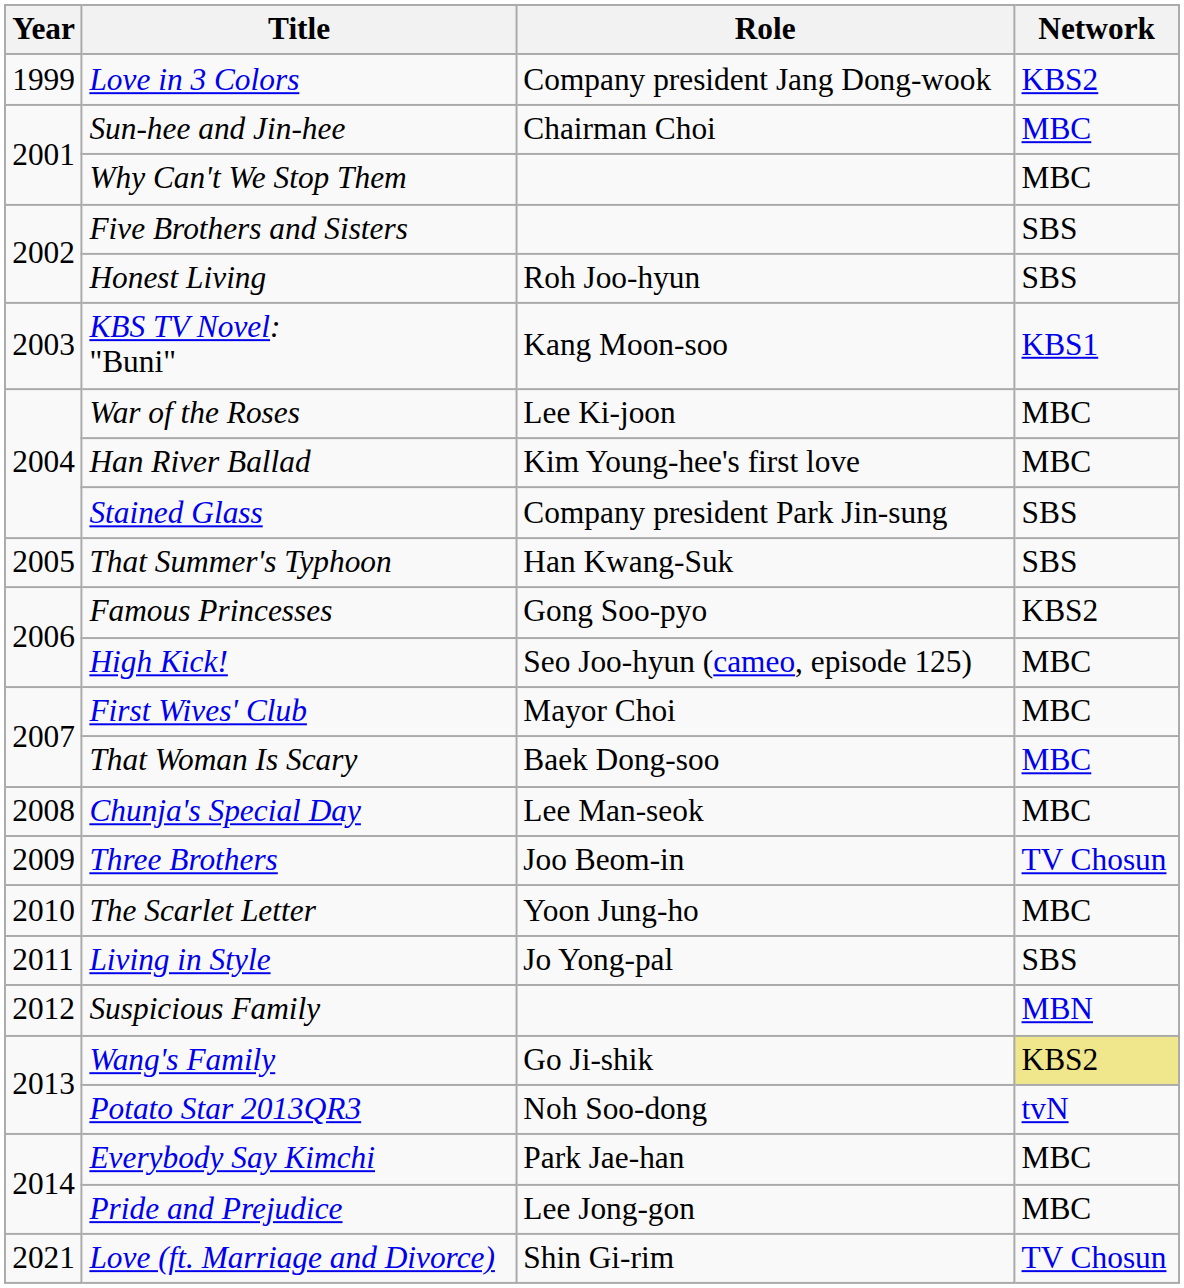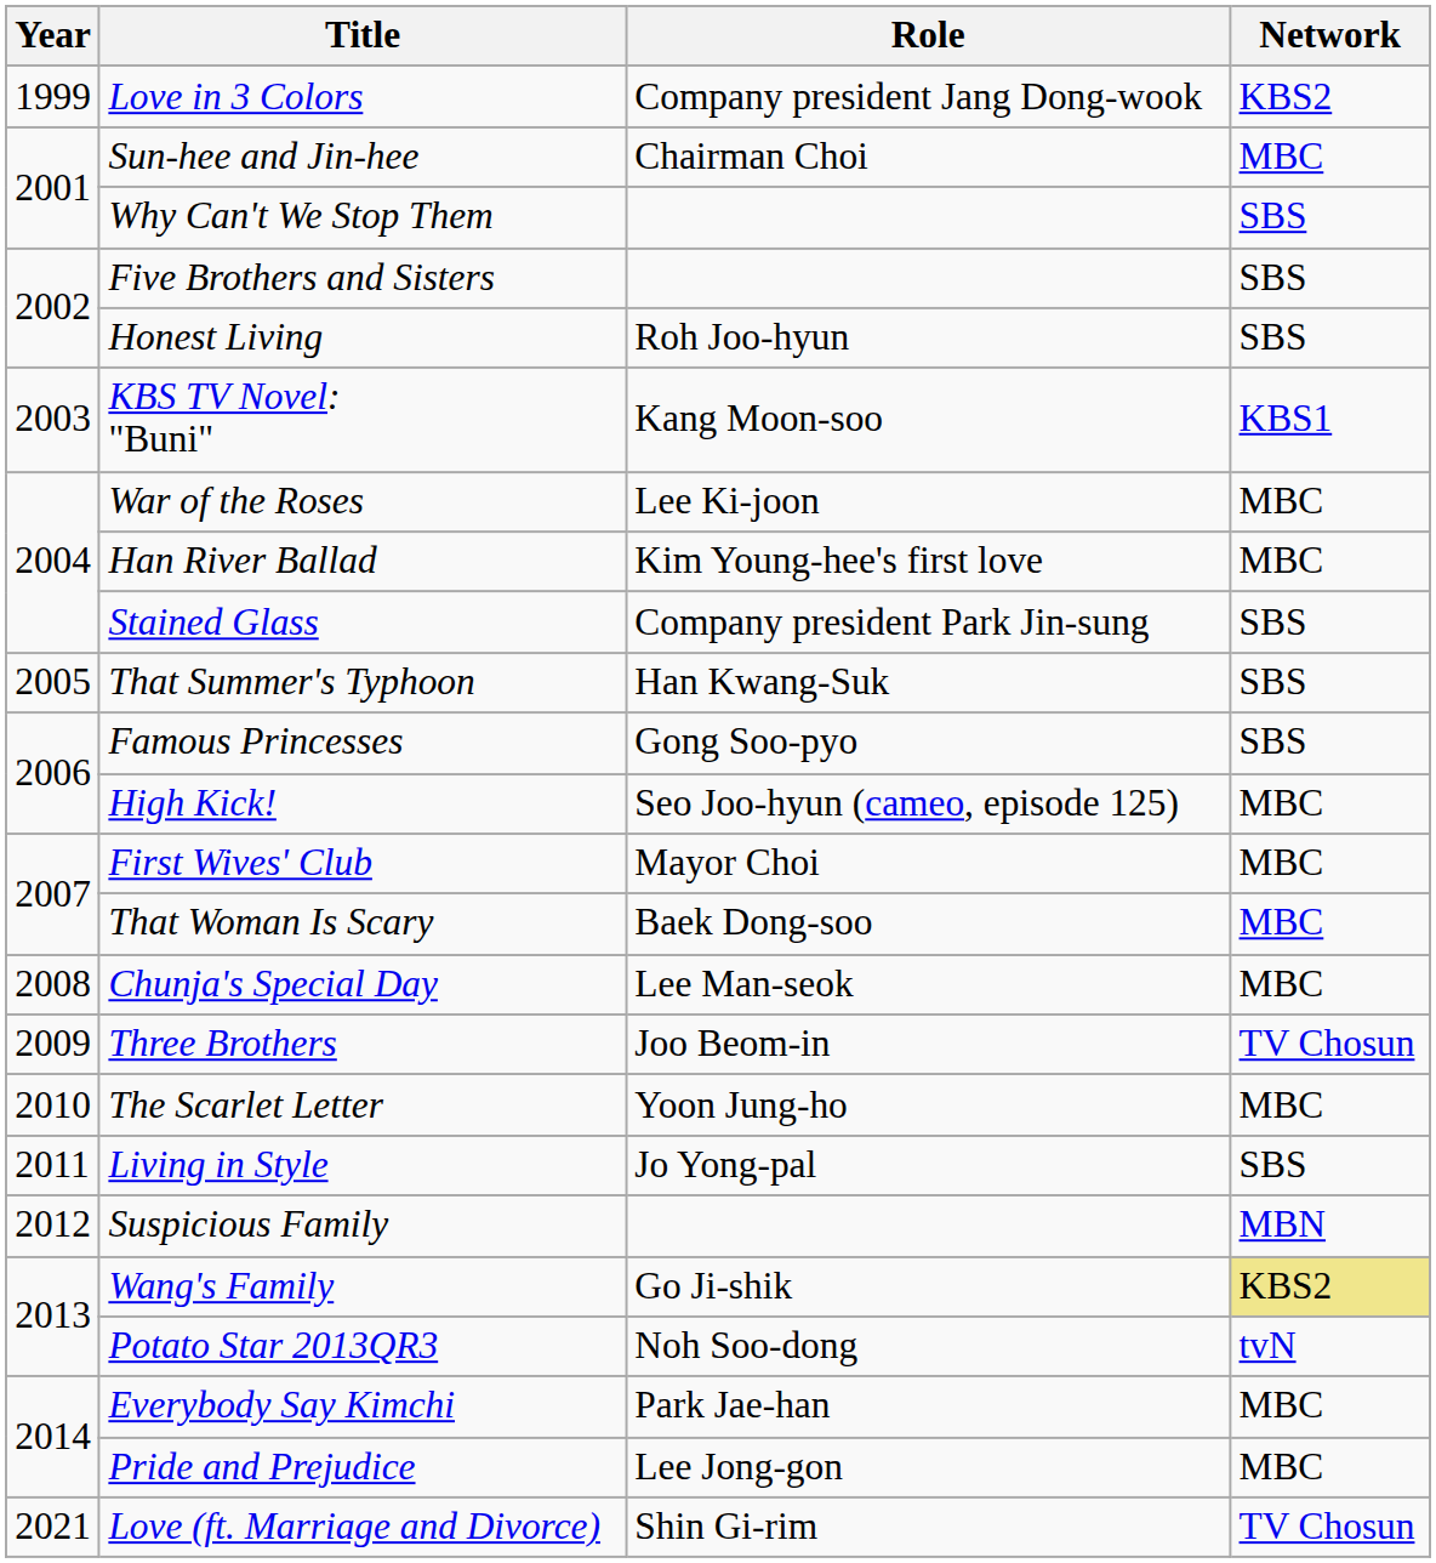 <table class="wikitable" style="width:600px">
 <tr>
 <th width=10>Year</th>
 <th>Title</th>
 <th>Role</th>
 <th>Network</th>
 </tr>
 <tr>
 <td>1999</td>
 <td><em><a href='#'>Love in 3 Colors</a></em></td>
 <td>Company president Jang Dong-wook</td>
 <td><a href='#'>KBS2</a></td>
 </tr>
 <tr>
 <td rowspan=2>2001</td>
 <td><em>Sun-hee and Jin-hee</em></td>
 <td>Chairman Choi</td>
 <td><a href='#'>MBC</a></td>
 </tr>
 <tr>
 <td><em>Why Can't We Stop Them</em></td>
 <td></td>
-<td>MBC</td>
+<td><a href='#'>SBS</a></td>
 </tr>
 <tr>
 <td rowspan=2>2002</td>
 <td><em>Five Brothers and Sisters</em></td>
 <td></td>
 <td>SBS</td>
 </tr>
 <tr>
 <td><em>Honest Living</em></td>
 <td>Roh Joo-hyun</td>
 <td>SBS</td>
 </tr>
 <tr>
 <td>2003</td>
 <td><em><a href='#'>KBS TV Novel</a>:</em><br> "Buni"</td>
 <td>Kang Moon-soo</td>
 <td><a href='#'>KBS1</a></td>
 </tr>
 <tr>
 <td rowspan=3>2004</td>
 <td><em>War of the Roses</em></td>
 <td>Lee Ki-joon</td>
 <td>MBC</td>
 </tr>
 <tr>
 <td><em>Han River Ballad</em></td>
 <td>Kim Young-hee's first love</td>
 <td>MBC</td>
 </tr>
 <tr>
 <td><em><a href='#'>Stained Glass</a></em></td>
 <td>Company president Park Jin-sung</td>
 <td>SBS</td>
 </tr>
 <tr>
 <td>2005</td>
 <td><em>That Summer's Typhoon</em></td>
 <td>Han Kwang-Suk</td>
 <td>SBS</td>
 </tr>
 <tr>
 <td rowspan=2>2006</td>
 <td><em>Famous Princesses</em></td>
 <td>Gong Soo-pyo</td>
-<td>KBS2</td>
+<td>SBS</td>
 </tr>
 <tr>
 <td><em><a href='#'>High Kick!</a></em></td>
 <td>Seo Joo-hyun (<a href='#'>cameo</a>, episode 125)</td>
 <td>MBC</td>
 </tr>
 <tr>
 <td rowspan=2>2007</td>
 <td><em><a href='#'>First Wives' Club</a></em></td>
 <td>Mayor Choi</td>
 <td>MBC</td>
 </tr>
 <tr>
 <td><em>That Woman Is Scary</em></td>
 <td>Baek Dong-soo</td>
 <td><a href='#'>MBC</a></td>
 </tr>
 <tr>
 <td>2008</td>
 <td><em><a href='#'>Chunja's Special Day</a></em></td>
 <td>Lee Man-seok</td>
 <td>MBC</td>
 </tr>
 <tr>
 <td>2009</td>
 <td><em><a href='#'>Three Brothers</a></em></td>
 <td>Joo Beom-in</td>
 <td><a href='#'>TV Chosun</a></td>
 </tr>
 <tr>
 <td>2010</td>
 <td><em>The Scarlet Letter</em></td>
 <td>Yoon Jung-ho</td>
 <td>MBC</td>
 </tr>
 <tr>
 <td>2011</td>
 <td><em><a href='#'>Living in Style</a></em></td>
 <td>Jo Yong-pal</td>
 <td>SBS</td>
 </tr>
 <tr>
 <td>2012</td>
 <td><em>Suspicious Family</em></td>
 <td></td>
 <td><a href='#'>MBN</a></td>
 </tr>
 <tr>
 <td rowspan=2>2013</td>
 <td><em><a href='#'>Wang's Family</a></em></td>
 <td>Go Ji-shik</td>
 <td style="background: khaki;">KBS2</td>
 </tr>
 <tr>
 <td><em><a href='#'>Potato Star 2013QR3</a></em></td>
 <td>Noh Soo-dong</td>
 <td><a href='#'>tvN</a></td>
 </tr>
 <tr>
 <td rowspan=2>2014</td>
 <td><em><a href='#'>Everybody Say Kimchi</a></em></td>
 <td>Park Jae-han</td>
 <td>MBC</td>
 </tr>
 <tr>
 <td><em><a href='#'>Pride and Prejudice</a></em></td>
 <td>Lee Jong-gon</td>
 <td>MBC</td>
 </tr>
 <tr>
 <td>2021</td>
 <td><em><a href='#'>Love (ft. Marriage and Divorce)</a></em></td>
 <td>Shin Gi-rim</td>
 <td><a href='#'>TV Chosun</a></td>
 </tr>
 </table>
